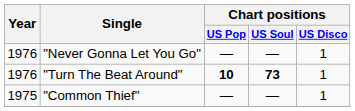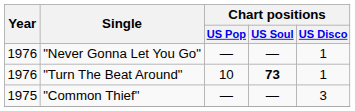 <table class="wikitable" style="text-align:center;">
 <tr>
 <th rowspan="2">Year</th>
 <th rowspan="2">Single</th>
 <th colspan="3">Chart positions</th>
 </tr>
 <tr style="font-size:smaller;">
 <th><a href='#'>US Pop</a></th>
 <th><a href='#'>US Soul</a></th>
 <th><a href='#'>US Disco</a></th>
 </tr>
 <tr>
 <td rowspan="1">1976</td>
 <td align="left">"Never Gonna Let You Go"</td>
 <td>—</td>
 <td>—</td>
 <td>1</td>
 </tr>
 <tr>
 <td rowspan="1">1976</td>
 <td align="left">"Turn The Beat Around"</td>
-<td><strong>10</strong></td>
+<td>10</td>
 <td><strong>73</strong></td>
 <td>1</td>
 </tr>
 <tr>
 <td rowspan="1">1975</td>
 <td align="left">"Common Thief"</td>
 <td>—</td>
 <td>—</td>
-<td>1</td>
+<td>3</td>
 </tr>
 <tr>
 </tr>
 </table>
